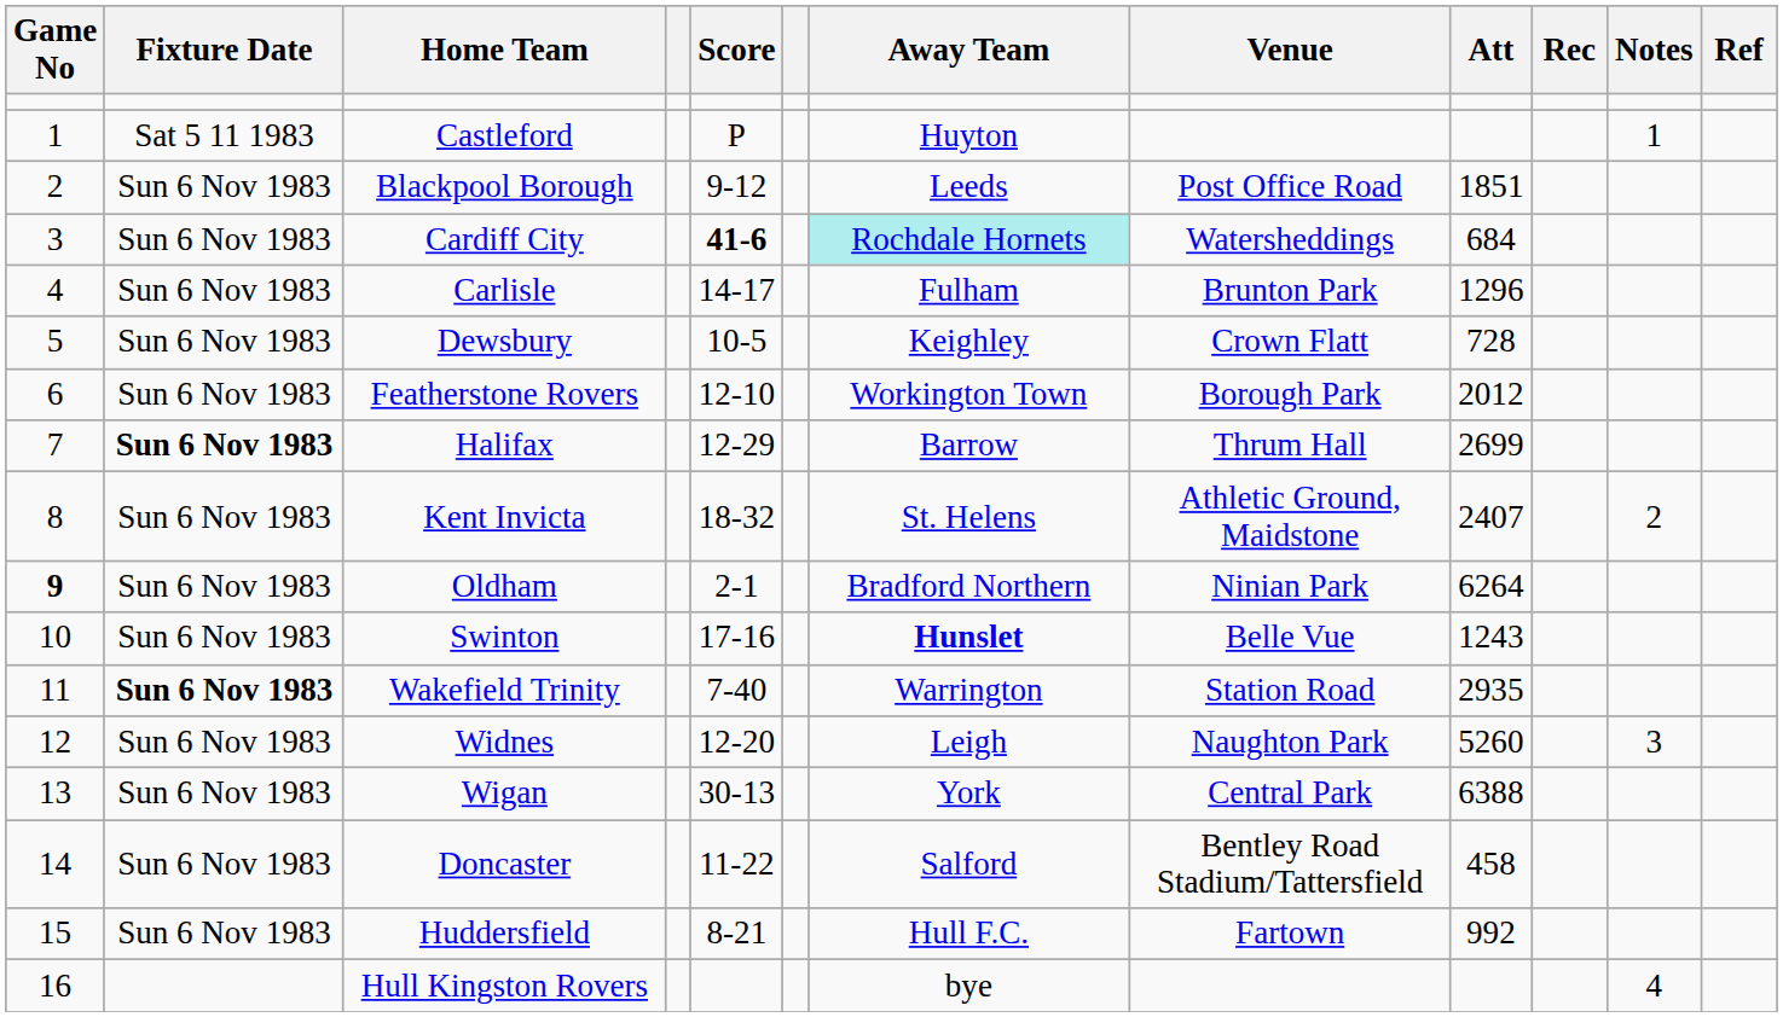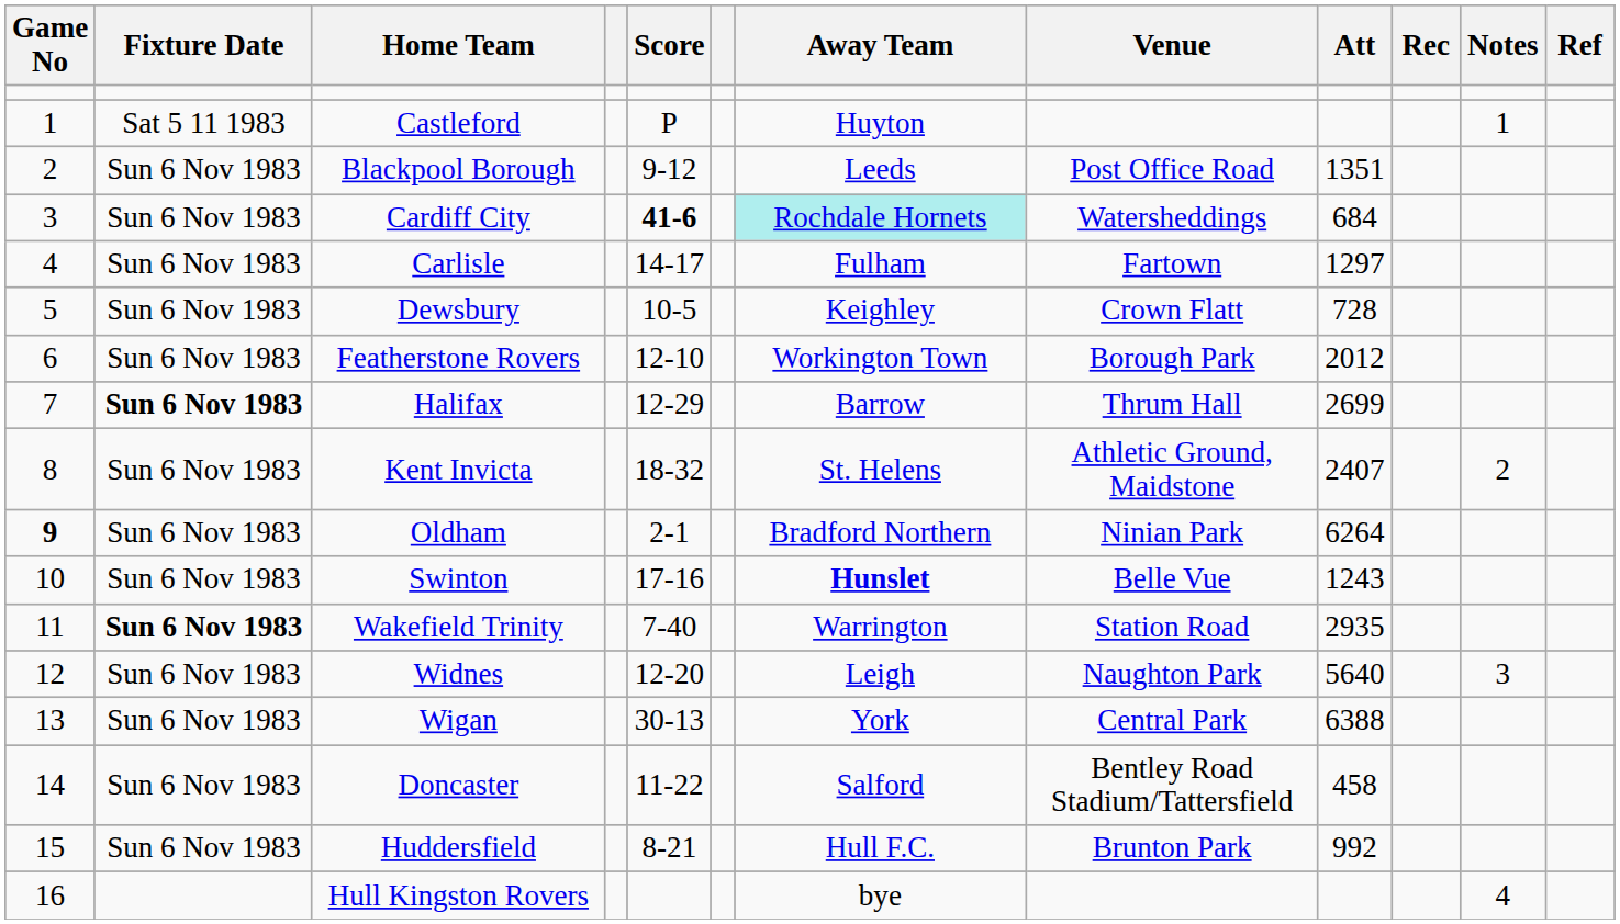 <table class="wikitable" style="text-align:center;">
 <tr>
 <th width=10 abbr="No">Game No</th>
 <th width=110 abbr="Date">Fixture Date</th>
 <th width=150 abbr="Home Team">Home Team</th>
 <th width=5 abbr="space"></th>
 <th width=20 abbr="Score">Score</th>
 <th width=5 abbr="space"></th>
 <th width=150 abbr="Away Team">Away Team</th>
 <th width=150 abbr="Venue">Venue</th>
 <th width=30 abbr="Att">Att</th>
 <th width=30 abbr="Rec">Rec</th>
 <th width=20 abbr="Notes">Notes</th>
 <th width=30 abbr="Ref">Ref</th>
 </tr>
 <tr>
 <td></td>
 <td></td>
 <td></td>
 <td></td>
 <td></td>
 <td></td>
 <td></td>
 <td></td>
 <td></td>
 <td></td>
 <td></td>
 <td></td>
 </tr>
 <tr>
 <td>1</td>
 <td>Sat 5 11 1983</td>
 <td><a href='#'>Castleford</a></td>
 <td></td>
 <td>P</td>
 <td></td>
 <td><a href='#'>Huyton</a></td>
 <td></td>
 <td></td>
 <td></td>
 <td>1</td>
 <td></td>
 </tr>
 <tr>
 <td>2</td>
 <td>Sun 6 Nov 1983</td>
 <td><a href='#'>Blackpool Borough</a></td>
 <td></td>
 <td>9-12</td>
 <td></td>
 <td><a href='#'>Leeds</a></td>
 <td><a href='#'>Post Office Road</a></td>
-<td>1851</td>
+<td>1351</td>
 <td></td>
 <td></td>
 <td></td>
 </tr>
 <tr>
 <td>3</td>
 <td>Sun 6 Nov 1983</td>
 <td><a href='#'>Cardiff City</a></td>
 <td></td>
 <td><strong>41-6</strong></td>
 <td></td>
 <td style="background: paleturquoise;"><a href='#'>Rochdale Hornets</a></td>
 <td><a href='#'>Watersheddings</a></td>
 <td>684</td>
 <td></td>
 <td></td>
 <td></td>
 </tr>
 <tr>
 <td>4</td>
 <td>Sun 6 Nov 1983</td>
 <td><a href='#'>Carlisle</a></td>
 <td></td>
 <td>14-17</td>
 <td></td>
 <td><a href='#'>Fulham</a></td>
-<td><a href='#'>Brunton Park</a></td>
-<td>1296</td>
+<td><a href='#'>Fartown</a></td>
+<td>1297</td>
 <td></td>
 <td></td>
 <td></td>
 </tr>
 <tr>
 <td>5</td>
 <td>Sun 6 Nov 1983</td>
 <td><a href='#'>Dewsbury</a></td>
 <td></td>
 <td>10-5</td>
 <td></td>
 <td><a href='#'>Keighley</a></td>
 <td><a href='#'>Crown Flatt</a></td>
 <td>728</td>
 <td></td>
 <td></td>
 <td></td>
 </tr>
 <tr>
 <td>6</td>
 <td>Sun 6 Nov 1983</td>
 <td><a href='#'>Featherstone Rovers</a></td>
 <td></td>
 <td>12-10</td>
 <td></td>
 <td><a href='#'>Workington Town</a></td>
 <td><a href='#'>Borough Park</a></td>
 <td>2012</td>
 <td></td>
 <td></td>
 <td></td>
 </tr>
 <tr>
 <td>7</td>
 <td><strong>Sun 6 Nov 1983</strong></td>
 <td><a href='#'>Halifax</a></td>
 <td></td>
 <td>12-29</td>
 <td></td>
 <td><a href='#'>Barrow</a></td>
 <td><a href='#'>Thrum Hall</a></td>
 <td>2699</td>
 <td></td>
 <td></td>
 <td></td>
 </tr>
 <tr>
 <td>8</td>
 <td>Sun 6 Nov 1983</td>
 <td><a href='#'>Kent Invicta</a></td>
 <td></td>
 <td>18-32</td>
 <td></td>
 <td><a href='#'>St. Helens</a></td>
 <td><a href='#'>Athletic Ground, Maidstone</a></td>
 <td>2407</td>
 <td></td>
 <td>2</td>
 <td></td>
 </tr>
 <tr>
 <td><strong>9</strong></td>
 <td>Sun 6 Nov 1983</td>
 <td><a href='#'>Oldham</a></td>
 <td></td>
 <td>2-1</td>
 <td></td>
 <td><a href='#'>Bradford Northern</a></td>
 <td><a href='#'>Ninian Park</a></td>
 <td>6264</td>
 <td></td>
 <td></td>
 <td></td>
 </tr>
 <tr>
 <td>10</td>
 <td>Sun 6 Nov 1983</td>
 <td><a href='#'>Swinton</a></td>
 <td></td>
 <td>17-16</td>
 <td></td>
 <td><strong><a href='#'>Hunslet</a></strong></td>
 <td><a href='#'>Belle Vue</a></td>
 <td>1243</td>
 <td></td>
 <td></td>
 <td></td>
 </tr>
 <tr>
 <td>11</td>
 <td><strong>Sun 6 Nov 1983</strong></td>
 <td><a href='#'>Wakefield Trinity</a></td>
 <td></td>
 <td>7-40</td>
 <td></td>
 <td><a href='#'>Warrington</a></td>
 <td><a href='#'>Station Road</a></td>
 <td>2935</td>
 <td></td>
 <td></td>
 <td></td>
 </tr>
 <tr>
 <td>12</td>
 <td>Sun 6 Nov 1983</td>
 <td><a href='#'>Widnes</a></td>
 <td></td>
 <td>12-20</td>
 <td></td>
 <td><a href='#'>Leigh</a></td>
 <td><a href='#'>Naughton Park</a></td>
-<td>5260</td>
+<td>5640</td>
 <td></td>
 <td>3</td>
 <td></td>
 </tr>
 <tr>
 <td>13</td>
 <td>Sun 6 Nov 1983</td>
 <td><a href='#'>Wigan</a></td>
 <td></td>
 <td>30-13</td>
 <td></td>
 <td><a href='#'>York</a></td>
 <td><a href='#'>Central Park</a></td>
 <td>6388</td>
 <td></td>
 <td></td>
 <td></td>
 </tr>
 <tr>
 <td>14</td>
 <td>Sun 6 Nov 1983</td>
 <td><a href='#'>Doncaster</a></td>
 <td></td>
 <td>11-22</td>
 <td></td>
 <td><a href='#'>Salford</a></td>
 <td>Bentley Road Stadium/Tattersfield</td>
 <td>458</td>
 <td></td>
 <td></td>
 <td></td>
 </tr>
 <tr>
 <td>15</td>
 <td>Sun 6 Nov 1983</td>
 <td><a href='#'>Huddersfield</a></td>
 <td></td>
 <td>8-21</td>
 <td></td>
 <td><a href='#'>Hull F.C.</a></td>
-<td><a href='#'>Fartown</a></td>
+<td><a href='#'>Brunton Park</a></td>
 <td>992</td>
 <td></td>
 <td></td>
 <td></td>
 </tr>
 <tr>
 <td>16</td>
 <td></td>
 <td><a href='#'>Hull Kingston Rovers</a></td>
 <td></td>
 <td></td>
 <td></td>
 <td>bye</td>
 <td></td>
 <td></td>
 <td></td>
 <td>4</td>
 <td></td>
 </tr>
 </table>
